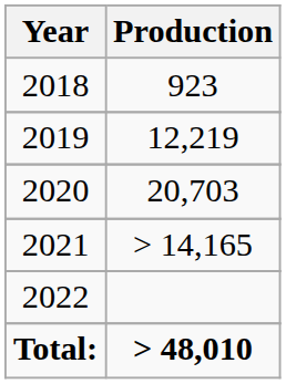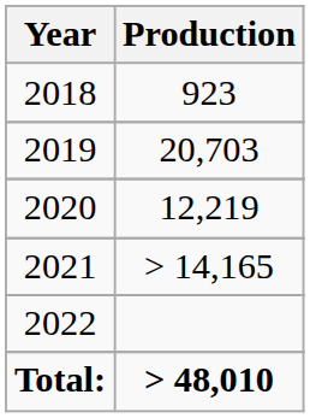 <table class="wikitable sortable" style="text-align: center;">
 <tr>
 <th>Year</th>
 <th>Production</th>
 </tr>
 <tr>
 <td>2018</td>
 <td>923</td>
 </tr>
 <tr>
 </tr>
 <tr>
 <td>2019</td>
-<td>12,219</td>
+<td>20,703</td>
 </tr>
 <tr>
 </tr>
 <tr>
 <td>2020</td>
-<td>20,703</td>
+<td>12,219</td>
 </tr>
 <tr>
 </tr>
 <tr>
 <td>2021</td>
 <td>> 14,165</td>
 </tr>
 <tr>
 </tr>
 <tr>
 <td>2022</td>
 <td></td>
 </tr>
 <tr>
 </tr>
 <tr>
 <td><strong>Total:</strong></td>
 <td><strong>> 48,010</strong></td>
 </tr>
 </table>
